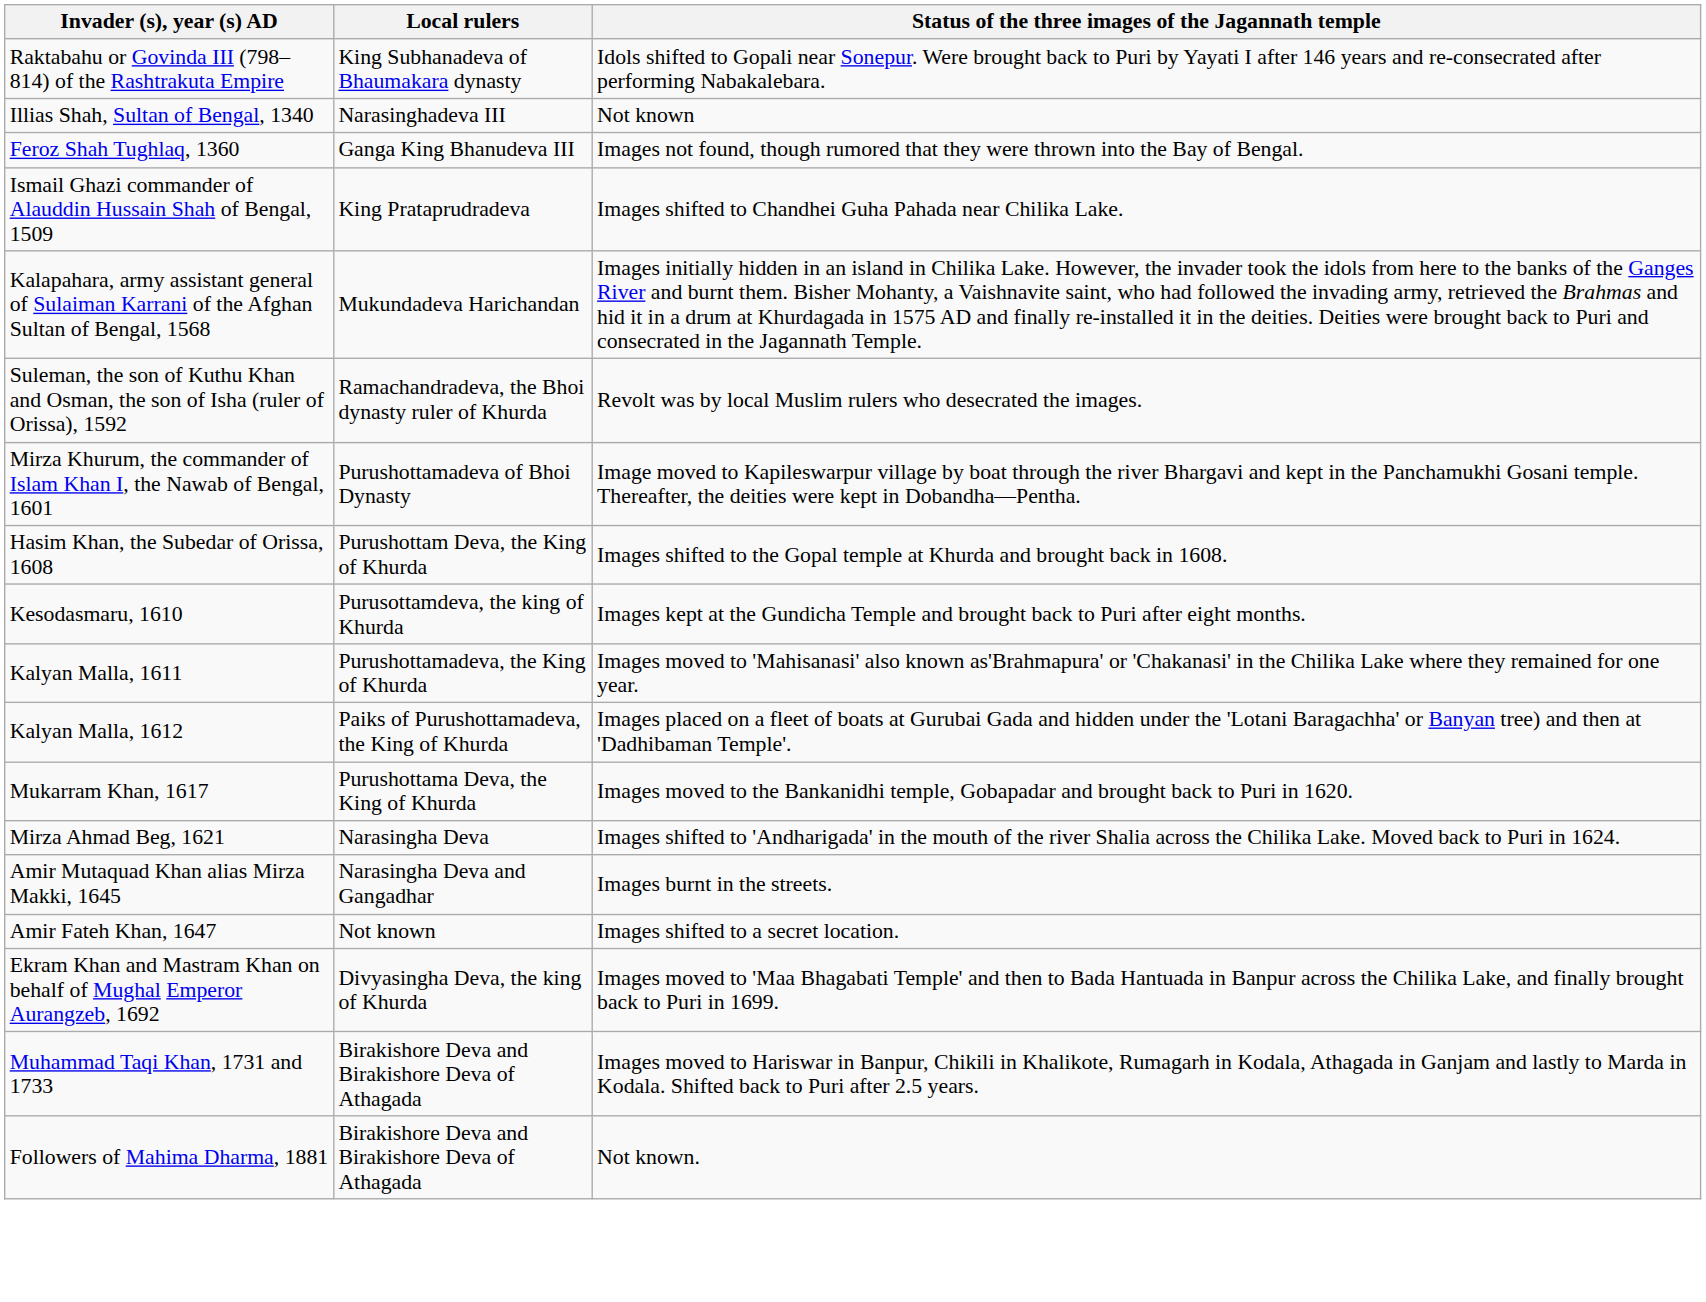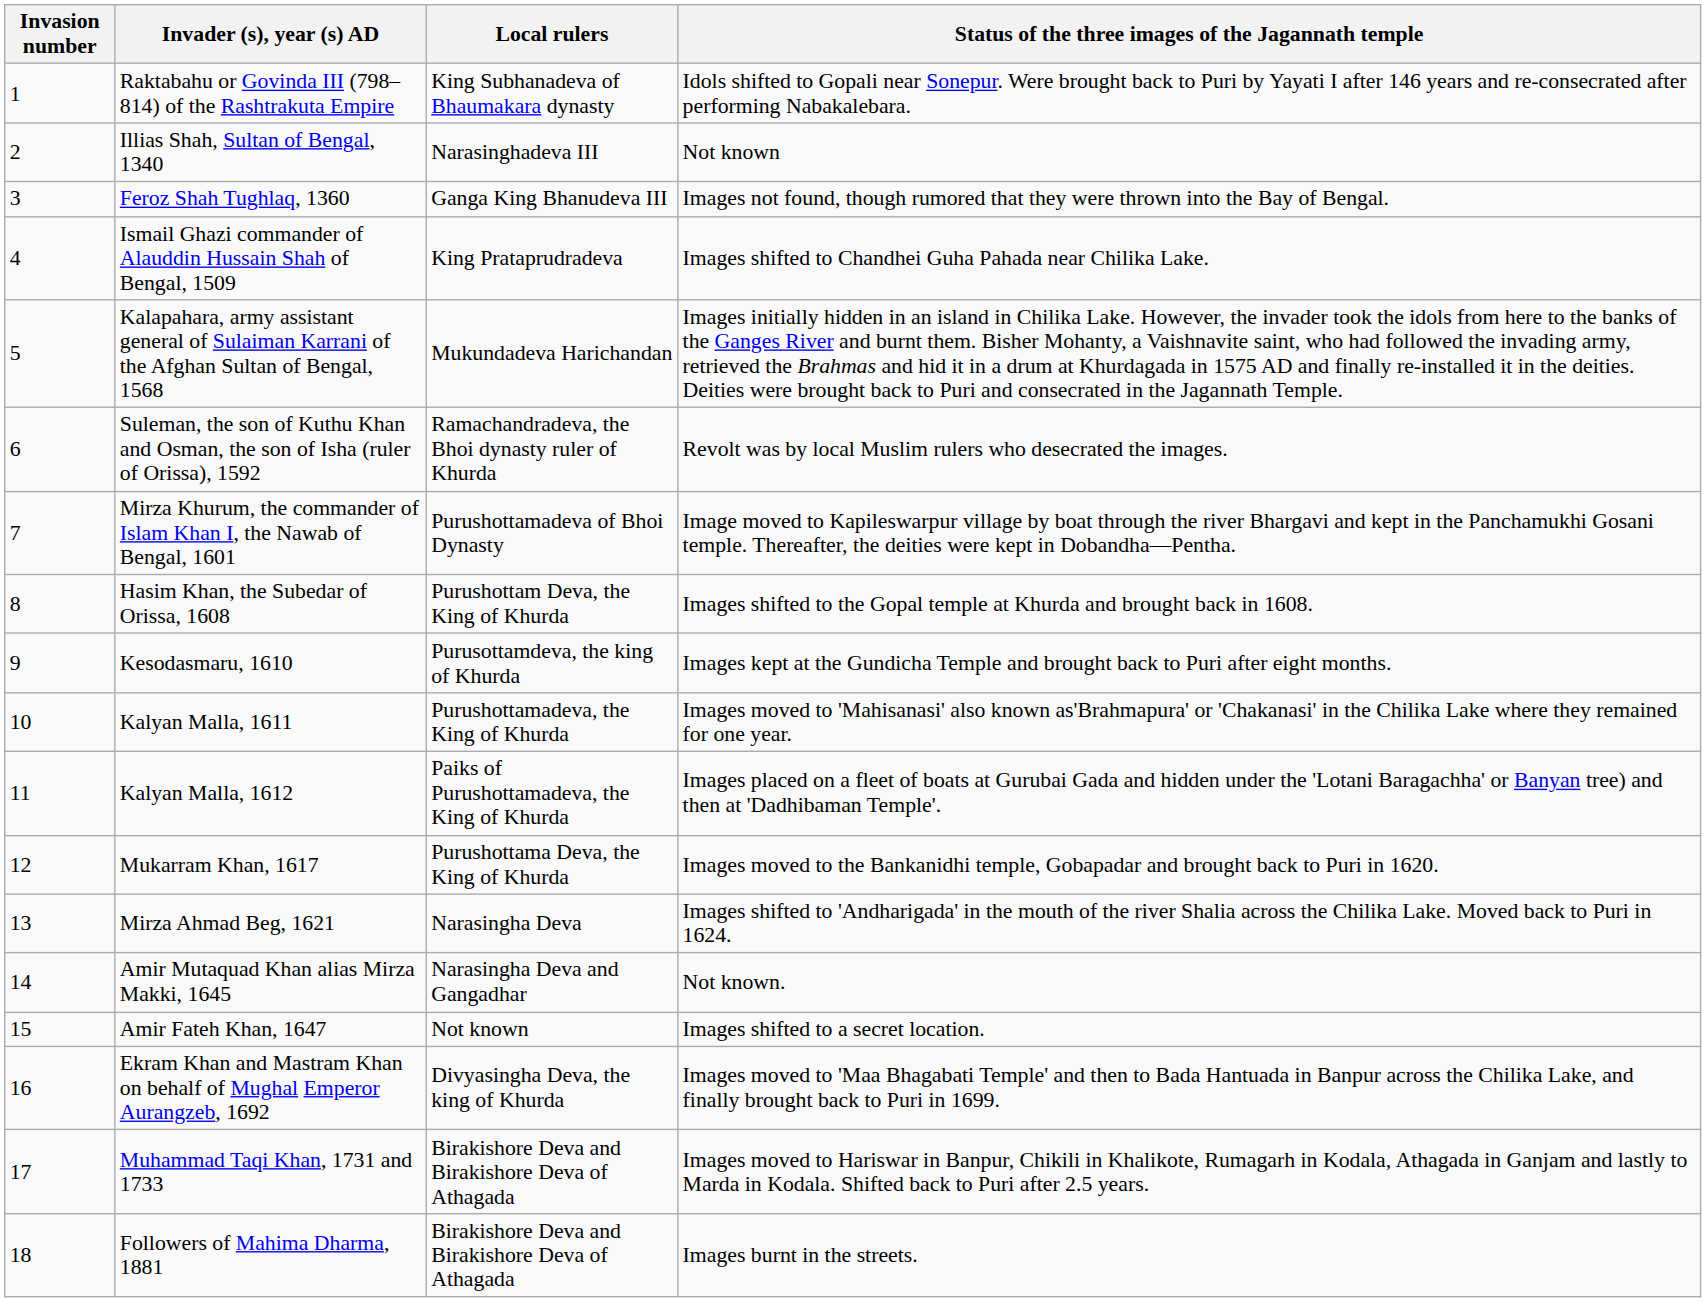 <table class="wikitable sortable">
 <tr>
+<th>Invasion number</th>
 <th>Invader (s), year (s) AD</th>
 <th>Local rulers</th>
 <th>Status of the three images of the Jagannath temple</th>
 </tr>
 <tr>
+<td>1</td>
 <td>Raktabahu or <a href='#'>Govinda III</a> (798–814) of the <a href='#'>Rashtrakuta Empire</a></td>
 <td>King Subhanadeva of <a href='#'>Bhaumakara</a> dynasty</td>
 <td>Idols shifted to Gopali near <a href='#'>Sonepur</a>. Were brought back to Puri by Yayati I after 146 years and re-consecrated after performing Nabakalebara.</td>
 </tr>
 <tr>
+<td>2</td>
 <td>Illias Shah, <a href='#'>Sultan of Bengal</a>, 1340</td>
 <td>Narasinghadeva III</td>
 <td>Not known</td>
 </tr>
 <tr>
+<td>3</td>
 <td><a href='#'>Feroz Shah Tughlaq</a>, 1360</td>
 <td>Ganga King Bhanudeva III</td>
 <td>Images not found, though rumored that they were thrown into the  Bay of Bengal.</td>
 </tr>
 <tr>
+<td>4</td>
 <td>Ismail Ghazi commander of <a href='#'>Alauddin Hussain Shah</a> of Bengal, 1509</td>
 <td>King Prataprudradeva</td>
 <td>Images shifted to Chandhei Guha Pahada near Chilika Lake.</td>
 </tr>
 <tr>
+<td>5</td>
 <td>Kalapahara, army assistant general of <a href='#'>Sulaiman Karrani</a> of the Afghan Sultan of Bengal, 1568</td>
 <td>Mukundadeva Harichandan</td>
 <td>Images initially hidden in an island in Chilika Lake. However, the invader took the idols from here to the banks of the <a href='#'>Ganges River</a> and burnt them. Bisher Mohanty, a Vaishnavite saint, who had followed the invading army, retrieved the <em>Brahmas</em> and hid it in a drum at Khurdagada in 1575 AD and finally re-installed it in the deities. Deities were brought back to Puri and consecrated in the Jagannath Temple.</td>
 </tr>
 <tr>
+<td>6</td>
 <td>Suleman, the son of Kuthu Khan and Osman, the son of Isha (ruler of Orissa), 1592</td>
 <td>Ramachandradeva, the Bhoi dynasty ruler of Khurda</td>
 <td>Revolt was by local Muslim rulers who desecrated the images.</td>
 </tr>
 <tr>
+<td>7</td>
 <td>Mirza Khurum, the commander of <a href='#'>Islam Khan I</a>, the Nawab of Bengal, 1601</td>
 <td>Purushottamadeva of Bhoi Dynasty</td>
 <td>Image moved to Kapileswarpur village by boat through the river Bhargavi and  kept in the Panchamukhi Gosani temple. Thereafter, the deities were kept in Dobandha—Pentha.</td>
 </tr>
 <tr>
+<td>8</td>
 <td>Hasim Khan, the Subedar of Orissa, 1608</td>
 <td>Purushottam Deva, the King of Khurda</td>
 <td>Images shifted to the Gopal temple at Khurda and brought back in 1608.</td>
 </tr>
 <tr>
+<td>9</td>
 <td>Kesodasmaru, 1610</td>
 <td>Purusottamdeva, the king of Khurda</td>
 <td>Images kept at the Gundicha Temple and brought back to Puri after eight months.</td>
 </tr>
 <tr>
+<td>10</td>
 <td>Kalyan Malla, 1611</td>
 <td>Purushottamadeva, the King of Khurda</td>
 <td>Images moved to 'Mahisanasi' also known as'Brahmapura' or 'Chakanasi' in the Chilika Lake where they remained for one year.</td>
 </tr>
 <tr>
+<td>11</td>
 <td>Kalyan Malla, 1612</td>
 <td>Paiks of Purushottamadeva, the King of Khurda</td>
 <td>Images placed on a fleet of boats at Gurubai Gada and hidden under the 'Lotani Baragachha' or <a href='#'>Banyan</a> tree) and then at 'Dadhibaman Temple'.</td>
 </tr>
 <tr>
+<td>12</td>
 <td>Mukarram Khan, 1617</td>
 <td>Purushottama Deva, the King of Khurda</td>
 <td>Images moved to the Bankanidhi temple, Gobapadar and brought back to Puri in 1620.</td>
 </tr>
 <tr>
+<td>13</td>
 <td>Mirza Ahmad Beg, 1621</td>
 <td>Narasingha Deva</td>
 <td>Images shifted to 'Andharigada' in the mouth of the river Shalia across the Chilika Lake. Moved back to Puri in 1624.</td>
 </tr>
 <tr>
+<td>14</td>
 <td>Amir Mutaquad Khan alias Mirza Makki, 1645</td>
 <td>Narasingha Deva and Gangadhar</td>
-<td>Images burnt in the streets.</td>
+<td>Not known.</td>
 </tr>
 <tr>
+<td>15</td>
 <td>Amir Fateh Khan, 1647</td>
 <td>Not known</td>
 <td>Images shifted to a secret location.</td>
 </tr>
 <tr>
+<td>16</td>
 <td>Ekram Khan and Mastram Khan on behalf of <a href='#'>Mughal</a> <a href='#'>Emperor Aurangzeb</a>, 1692</td>
 <td>Divyasingha Deva, the king of Khurda</td>
 <td>Images moved to 'Maa Bhagabati Temple' and  then to Bada Hantuada in Banpur across the Chilika Lake, and finally brought back to Puri in 1699.</td>
 </tr>
 <tr>
+<td>17</td>
 <td><a href='#'>Muhammad Taqi Khan</a>, 1731 and 1733</td>
 <td>Birakishore Deva and Birakishore Deva of Athagada</td>
 <td>Images moved to Hariswar in Banpur, Chikili in Khalikote, Rumagarh in Kodala, Athagada in Ganjam and lastly to Marda in Kodala. Shifted back to Puri after 2.5 years.</td>
 </tr>
 <tr>
+<td>18</td>
 <td>Followers of <a href='#'>Mahima Dharma</a>, 1881</td>
 <td>Birakishore Deva and Birakishore Deva  of Athagada</td>
-<td>Not known.</td>
+<td>Images burnt in the streets.</td>
 </tr>
 </table>
